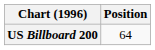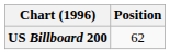 <table class="wikitable plainrowheaders" style="text-align:center">
 <tr>
 <th scope="col">Chart (1996)</th>
 <th scope="col">Position</th>
 </tr>
 <tr>
 <th scope="row">US <em>Billboard</em> 200</th>
-<td>64</td>
+<td>62</td>
 </tr>
 </table>
